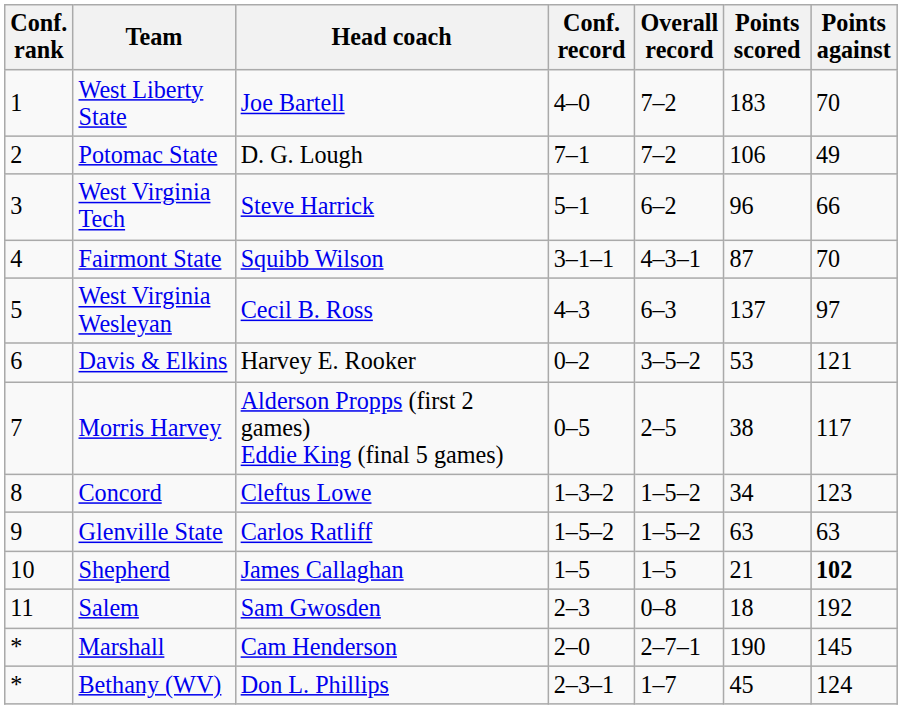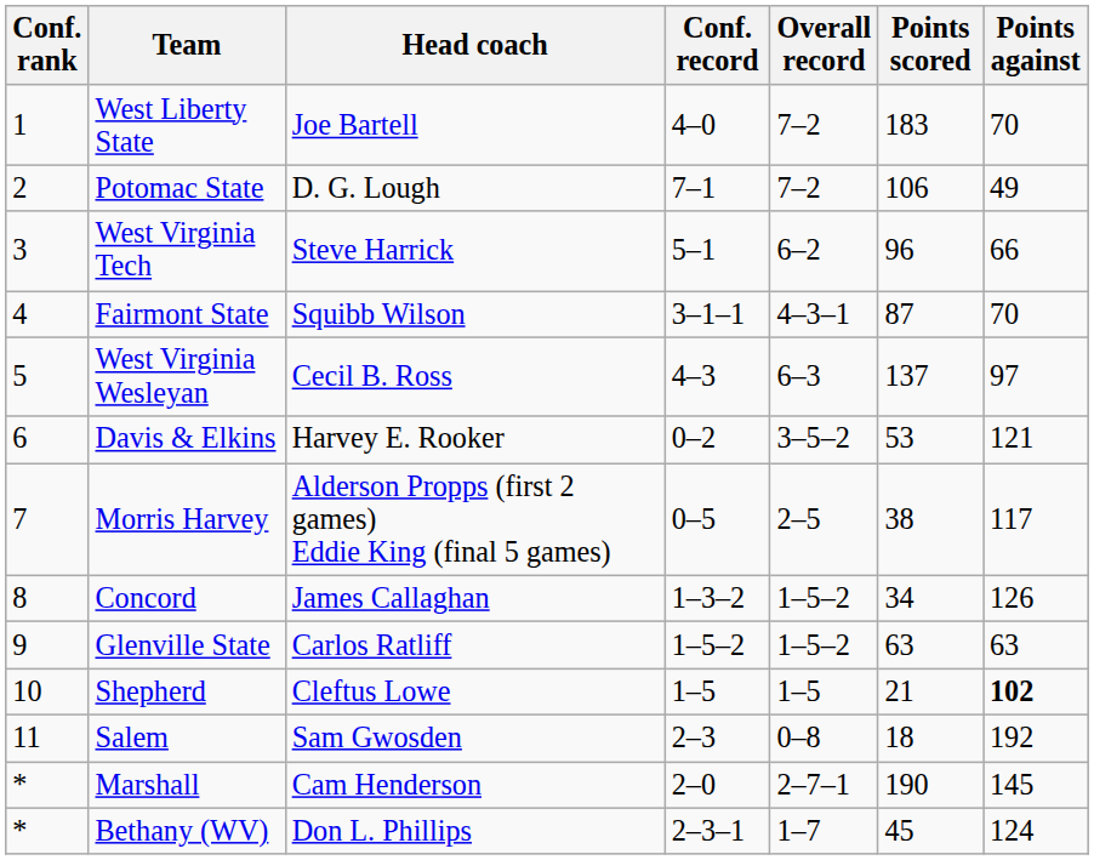 <table class="sortable wikitable".>
 <tr>
 <th width="25">Conf. rank</th>
 <th width="100">Team</th>
 <th width="200">Head coach</th>
 <th width="50">Conf. record</th>
 <th width="50">Overall record</th>
 <th width="50">Points scored</th>
 <th width="50">Points against</th>
 </tr>
 <tr align="left" bgcolor="">
 <td>1</td>
 <td><a href='#'>West Liberty State</a></td>
 <td><a href='#'>Joe Bartell</a></td>
 <td>4–0</td>
 <td>7–2</td>
 <td>183</td>
 <td>70</td>
 </tr>
 <tr align="left" bgcolor="">
 <td>2</td>
 <td><a href='#'>Potomac State</a></td>
 <td>D. G. Lough</td>
 <td>7–1</td>
 <td>7–2</td>
 <td>106</td>
 <td>49</td>
 </tr>
 <tr align="left" bgcolor="">
 <td>3</td>
 <td><a href='#'>West Virginia Tech</a></td>
 <td><a href='#'>Steve Harrick</a></td>
 <td>5–1</td>
 <td>6–2</td>
 <td>96</td>
 <td>66</td>
 </tr>
 <tr align="left" bgcolor="">
 <td>4</td>
 <td><a href='#'>Fairmont State</a></td>
 <td><a href='#'>Squibb Wilson</a></td>
 <td>3–1–1</td>
 <td>4–3–1</td>
 <td>87</td>
 <td>70</td>
 </tr>
 <tr align="left" bgcolor="">
 <td>5</td>
 <td><a href='#'>West Virginia Wesleyan</a></td>
 <td><a href='#'>Cecil B. Ross</a></td>
 <td>4–3</td>
 <td>6–3</td>
 <td>137</td>
 <td>97</td>
 </tr>
 <tr align="left" bgcolor="">
 <td>6</td>
 <td><a href='#'>Davis & Elkins</a></td>
 <td>Harvey E. Rooker</td>
 <td>0–2</td>
 <td>3–5–2</td>
 <td>53</td>
 <td>121</td>
 </tr>
 <tr align="left" bgcolor="">
 <td>7</td>
 <td><a href='#'>Morris Harvey</a></td>
 <td><a href='#'>Alderson Propps</a> (first 2 games)<br><a href='#'>Eddie King</a> (final 5 games)</td>
 <td>0–5</td>
 <td>2–5</td>
 <td>38</td>
 <td>117</td>
 </tr>
 <tr align="left" bgcolor="">
 <td>8</td>
 <td><a href='#'>Concord</a></td>
-<td><a href='#'>Cleftus Lowe</a></td>
+<td><a href='#'>James Callaghan</a></td>
 <td>1–3–2</td>
 <td>1–5–2</td>
 <td>34</td>
-<td>123</td>
+<td>126</td>
 </tr>
 <tr align="left" bgcolor="">
 <td>9</td>
 <td><a href='#'>Glenville State</a></td>
 <td><a href='#'>Carlos Ratliff</a></td>
 <td>1–5–2</td>
 <td>1–5–2</td>
 <td>63</td>
 <td>63</td>
 </tr>
 <tr align="left" bgcolor="">
 <td>10</td>
 <td><a href='#'>Shepherd</a></td>
-<td><a href='#'>James Callaghan</a></td>
+<td><a href='#'>Cleftus Lowe</a></td>
 <td>1–5</td>
 <td>1–5</td>
 <td>21</td>
 <td><strong>102</strong></td>
 </tr>
 <tr align="left" bgcolor="">
 <td>11</td>
 <td><a href='#'>Salem</a></td>
 <td><a href='#'>Sam Gwosden</a></td>
 <td>2–3</td>
 <td>0–8</td>
 <td>18</td>
 <td>192</td>
 </tr>
 <tr align="left" bgcolor="">
 <td>*</td>
 <td><a href='#'>Marshall</a></td>
 <td><a href='#'>Cam Henderson</a></td>
 <td>2–0</td>
 <td>2–7–1</td>
 <td>190</td>
 <td>145</td>
 </tr>
 <tr align="left" bgcolor="">
 <td>*</td>
 <td><a href='#'>Bethany (WV)</a></td>
 <td><a href='#'>Don L. Phillips</a></td>
 <td>2–3–1</td>
 <td>1–7</td>
 <td>45</td>
 <td>124</td>
 </tr>
 </table>
